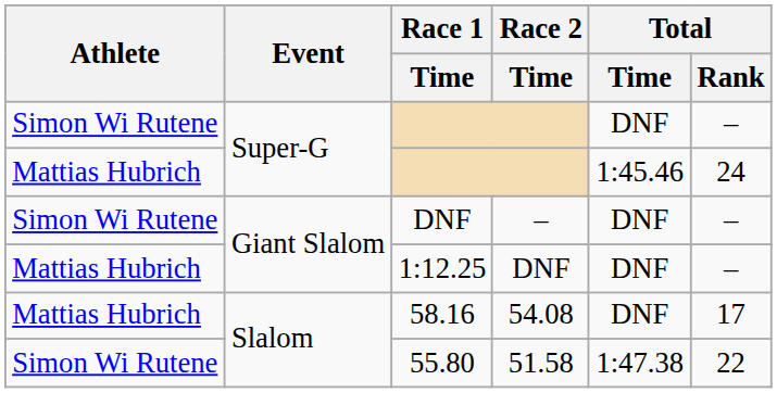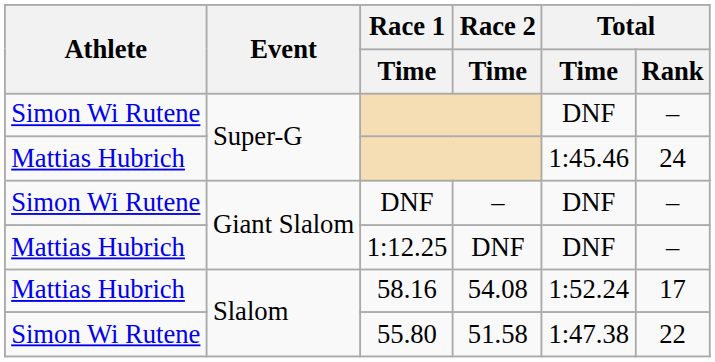 <table class="wikitable" style="font-size:90%">
 <tr>
 <th rowspan="2">Athlete</th>
 <th rowspan="2">Event</th>
 <th>Race 1</th>
 <th>Race 2</th>
 <th colspan="2">Total</th>
 </tr>
 <tr>
 <th>Time</th>
 <th>Time</th>
 <th>Time</th>
 <th>Rank</th>
 </tr>
 <tr>
 <td><a href='#'>Simon Wi Rutene</a></td>
 <td rowspan="2">Super-G</td>
 <td colspan="2" bgcolor="wheat"></td>
 <td align="center">DNF</td>
 <td align="center">–</td>
 </tr>
 <tr>
 <td><a href='#'>Mattias Hubrich</a></td>
 <td colspan="2" bgcolor="wheat"></td>
 <td align="center">1:45.46</td>
 <td align="center">24</td>
 </tr>
 <tr>
 <td><a href='#'>Simon Wi Rutene</a></td>
 <td rowspan="2">Giant Slalom</td>
 <td align="center">DNF</td>
 <td align="center">–</td>
 <td align="center">DNF</td>
 <td align="center">–</td>
 </tr>
 <tr>
 <td><a href='#'>Mattias Hubrich</a></td>
 <td align="center">1:12.25</td>
 <td align="center">DNF</td>
 <td align="center">DNF</td>
 <td align="center">–</td>
 </tr>
 <tr>
 <td><a href='#'>Mattias Hubrich</a></td>
 <td rowspan="2">Slalom</td>
 <td align="center">58.16</td>
 <td align="center">54.08</td>
-<td align="center">DNF</td>
+<td align="center">1:52.24</td>
 <td align="center">17</td>
 </tr>
 <tr>
 <td><a href='#'>Simon Wi Rutene</a></td>
 <td align="center">55.80</td>
 <td align="center">51.58</td>
 <td align="center">1:47.38</td>
 <td align="center">22</td>
 </tr>
 </table>
